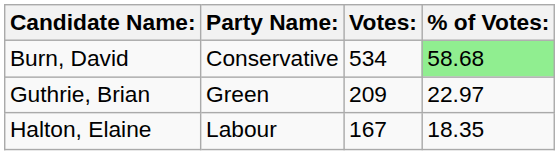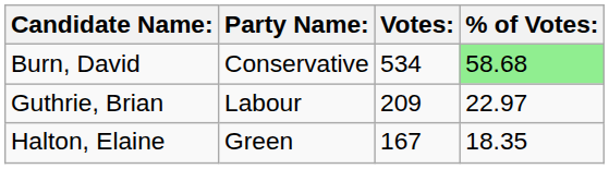 <table class="wikitable">
 <tr>
 <th>Candidate Name:</th>
 <th>Party Name:</th>
 <th>Votes:</th>
 <th>% of Votes:</th>
 </tr>
 <tr>
 <td>Burn, David</td>
 <td>Conservative</td>
 <td>534</td>
 <td style="background: lightgreen;">58.68</td>
 </tr>
 <tr>
 <td>Guthrie, Brian</td>
-<td>Green</td>
+<td>Labour</td>
 <td>209</td>
 <td>22.97</td>
 </tr>
 <tr>
 <td>Halton, Elaine</td>
-<td>Labour</td>
+<td>Green</td>
 <td>167</td>
 <td>18.35</td>
 </tr>
 </table>
